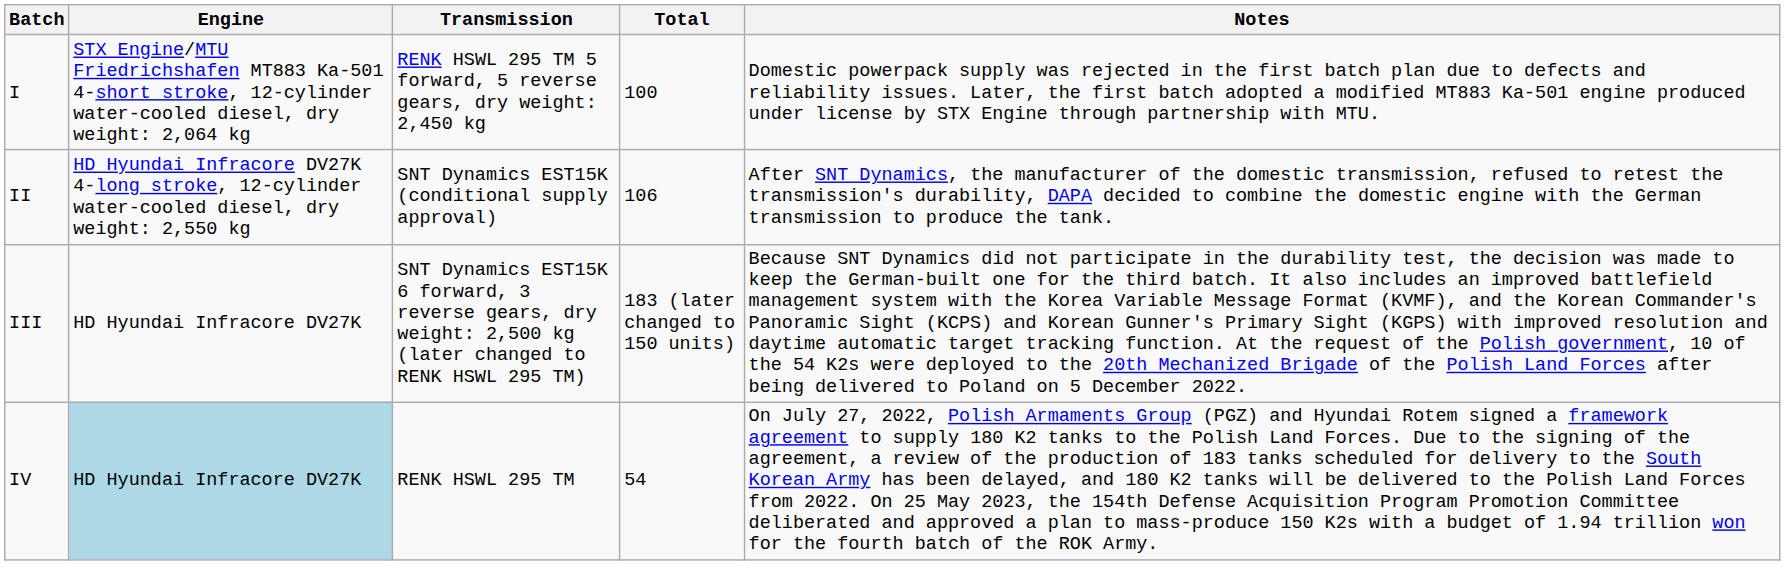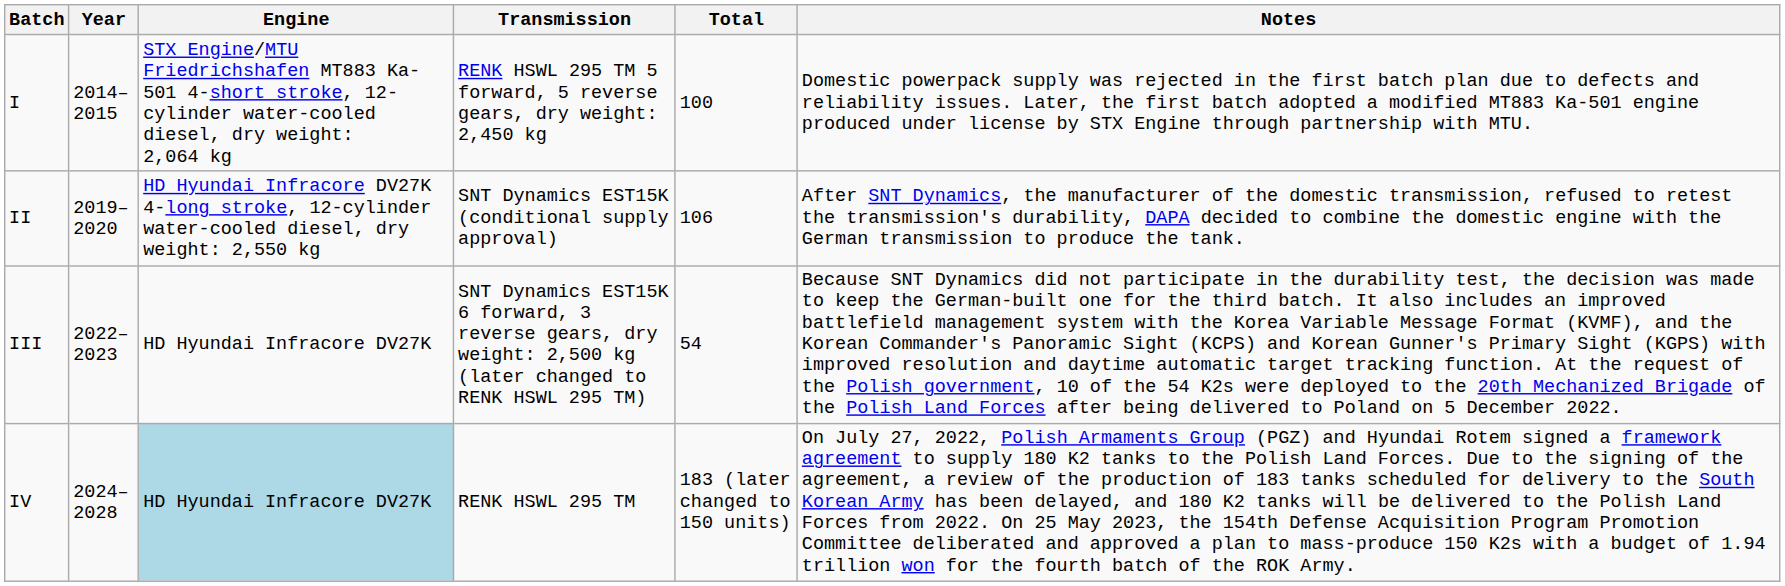 <table class="wikitable">
 <tr>
 <th>Batch</th>
+<th>Year</th>
 <th>Engine</th>
 <th>Transmission</th>
 <th>Total</th>
 <th>Notes</th>
 </tr>
 <tr>
 <td>I</td>
+<td>2014–2015</td>
 <td><a href='#'>STX Engine</a>/<a href='#'>MTU Friedrichshafen</a> MT883 Ka-501 4-<a href='#'>short stroke</a>, 12-cylinder water-cooled diesel, dry weight: 2,064 kg</td>
 <td><a href='#'>RENK</a> HSWL 295 TM 5 forward, 5 reverse gears, dry weight: 2,450 kg</td>
 <td>100</td>
 <td>Domestic powerpack supply was rejected in the first batch plan due to defects and reliability issues. Later, the first batch adopted a modified MT883 Ka-501 engine produced under license by STX Engine through partnership with MTU.</td>
 </tr>
 <tr>
 <td>II</td>
+<td>2019–2020</td>
 <td><a href='#'>HD Hyundai Infracore</a> DV27K 4-<a href='#'>long stroke</a>, 12-cylinder water-cooled diesel, dry weight: 2,550 kg</td>
 <td>SNT Dynamics EST15K (conditional supply approval)</td>
 <td>106</td>
 <td>After <a href='#'>SNT Dynamics</a>, the manufacturer of the domestic transmission, refused to retest the transmission's durability, <a href='#'>DAPA</a> decided to combine the domestic engine with the German transmission to produce the tank.</td>
 </tr>
 <tr>
 <td>III</td>
+<td>2022–2023</td>
 <td>HD Hyundai Infracore DV27K</td>
 <td>SNT Dynamics EST15K 6 forward, 3 reverse gears, dry weight: 2,500 kg <br>(later changed to RENK HSWL 295 TM)</td>
-<td>183 (later changed to 150 units)</td>
+<td>54</td>
 <td>Because SNT Dynamics did not participate in the durability test, the decision was made to keep the German-built one for the third batch. It also includes an improved battlefield management system with the Korea Variable Message Format (KVMF), and the Korean Commander's Panoramic Sight (KCPS) and Korean Gunner's Primary Sight (KGPS) with improved resolution and daytime automatic target tracking function. At the request of the <a href='#'>Polish government</a>, 10 of the 54 K2s were deployed to the <a href='#'>20th Mechanized Brigade</a> of the <a href='#'>Polish Land Forces</a> after being delivered to Poland on 5 December 2022.</td>
 </tr>
 <tr>
 <td>IV</td>
+<td>2024–2028</td>
 <td style="background: lightblue;">HD Hyundai Infracore DV27K</td>
 <td>RENK HSWL 295 TM</td>
-<td>54</td>
+<td>183 (later changed to 150 units)</td>
 <td>On July 27, 2022, <a href='#'>Polish Armaments Group</a> (PGZ) and Hyundai Rotem signed a <a href='#'>framework agreement</a> to supply 180 K2 tanks to the Polish Land Forces. Due to the signing of the agreement, a review of the production of 183 tanks scheduled for delivery to the <a href='#'>South Korean Army</a> has been delayed, and 180 K2 tanks will be delivered to the Polish Land Forces from 2022. On 25 May 2023, the 154th Defense Acquisition Program Promotion Committee deliberated and approved a plan to mass-produce 150 K2s with a budget of 1.94 trillion <a href='#'>won</a> for the fourth batch of the ROK Army.</td>
 </tr>
 </table>
